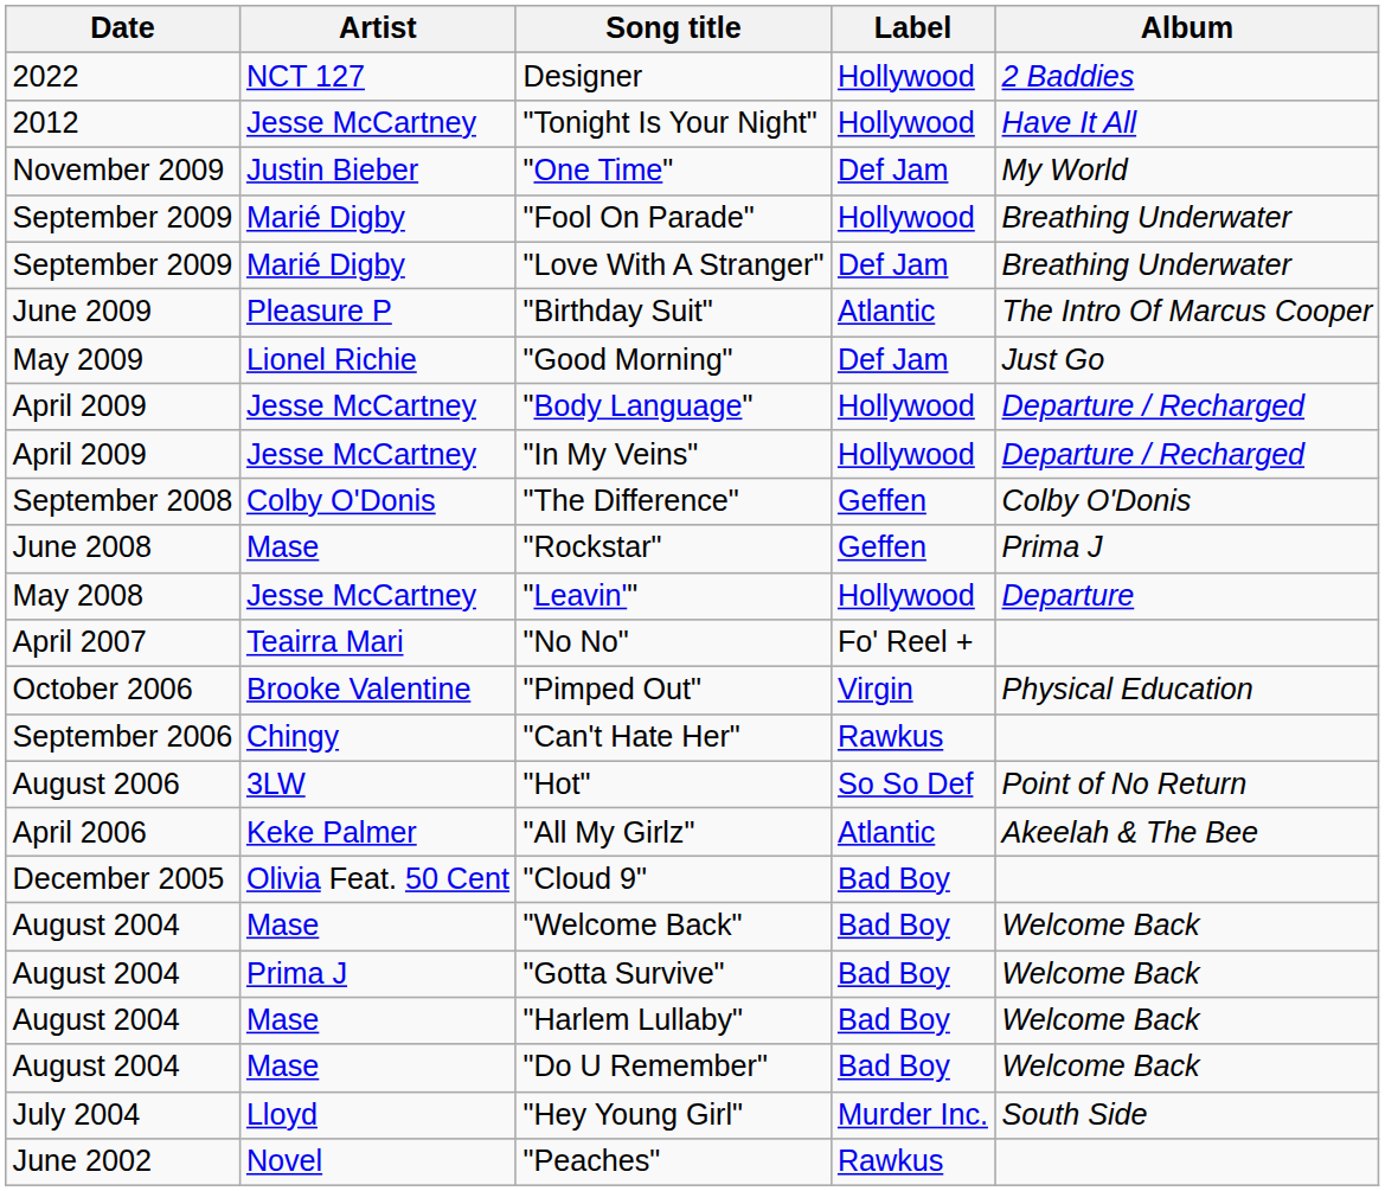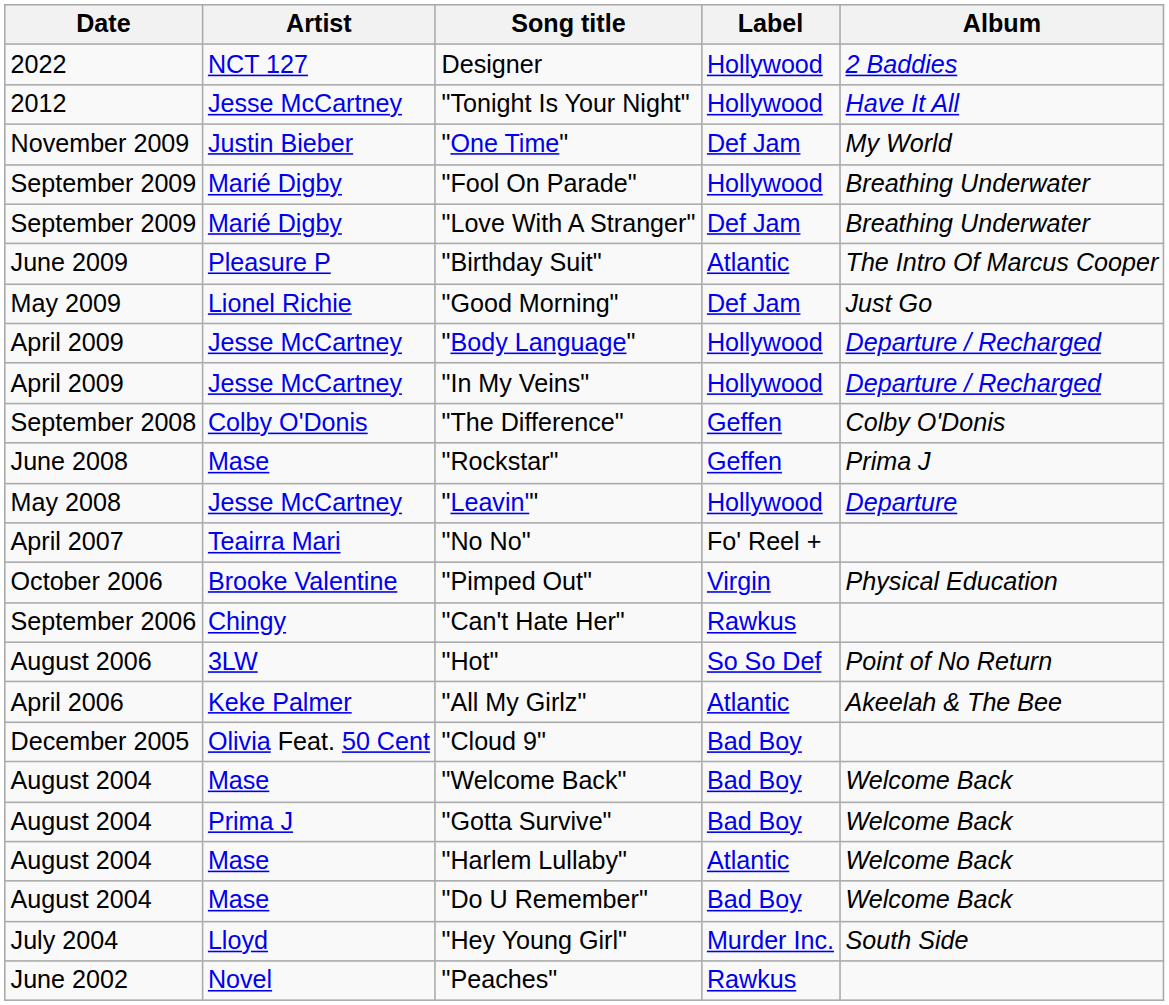 <table class="wikitable">
 <tr>
 <th>Date</th>
 <th>Artist</th>
 <th>Song title</th>
 <th>Label</th>
 <th>Album</th>
 </tr>
 <tr>
 <td>2022</td>
 <td><a href='#'>NCT 127</a></td>
 <td>Designer</td>
 <td><a href='#'>Hollywood</a></td>
 <td><em><a href='#'>2 Baddies</a></em></td>
 </tr>
 <tr>
 <td>2012</td>
 <td><a href='#'>Jesse McCartney</a></td>
 <td>"Tonight Is Your Night"</td>
 <td><a href='#'>Hollywood</a></td>
 <td><em><a href='#'>Have It All</a></em></td>
 </tr>
 <tr>
 <td>November 2009</td>
 <td><a href='#'>Justin Bieber</a></td>
 <td>"<a href='#'>One Time</a>"</td>
 <td><a href='#'>Def Jam</a></td>
 <td><em>My World</em></td>
 </tr>
 <tr>
 <td>September 2009</td>
 <td><a href='#'>Marié Digby</a></td>
 <td>"Fool On Parade"</td>
 <td><a href='#'>Hollywood</a></td>
 <td><em>Breathing Underwater</em></td>
 </tr>
 <tr>
 <td>September 2009</td>
 <td><a href='#'>Marié Digby</a></td>
 <td>"Love With A Stranger"</td>
 <td><a href='#'>Def Jam</a></td>
 <td><em>Breathing Underwater</em></td>
 </tr>
 <tr>
 <td>June 2009</td>
 <td><a href='#'>Pleasure P</a></td>
 <td>"Birthday Suit"</td>
 <td><a href='#'>Atlantic</a></td>
 <td><em>The Intro Of Marcus Cooper</em></td>
 </tr>
 <tr>
 <td>May 2009</td>
 <td><a href='#'>Lionel Richie</a></td>
 <td>"Good Morning"</td>
 <td><a href='#'>Def Jam</a></td>
 <td><em>Just Go</em></td>
 </tr>
 <tr>
 <td>April 2009</td>
 <td><a href='#'>Jesse McCartney</a></td>
 <td>"<a href='#'>Body Language</a>"</td>
 <td><a href='#'>Hollywood</a></td>
 <td><em><a href='#'>Departure / Recharged</a></em></td>
 </tr>
 <tr>
 <td>April 2009</td>
 <td><a href='#'>Jesse McCartney</a></td>
 <td>"In My Veins"</td>
 <td><a href='#'>Hollywood</a></td>
 <td><em><a href='#'>Departure / Recharged</a></em></td>
 </tr>
 <tr>
 <td>September 2008</td>
 <td><a href='#'>Colby O'Donis</a></td>
 <td>"The Difference"</td>
 <td><a href='#'>Geffen</a></td>
 <td><em>Colby O'Donis</em></td>
 </tr>
 <tr>
 <td>June 2008</td>
 <td><a href='#'>Mase</a></td>
 <td>"Rockstar"</td>
 <td><a href='#'>Geffen</a></td>
 <td><em>Prima J</em></td>
 </tr>
 <tr>
 <td>May 2008</td>
 <td><a href='#'>Jesse McCartney</a></td>
 <td>"<a href='#'>Leavin'</a>"</td>
 <td><a href='#'>Hollywood</a></td>
 <td><em><a href='#'>Departure</a></em></td>
 </tr>
 <tr>
 <td>April 2007</td>
 <td><a href='#'>Teairra Mari</a></td>
 <td>"No No"</td>
 <td>Fo' Reel +</td>
 <td></td>
 </tr>
 <tr>
 <td>October 2006</td>
 <td><a href='#'>Brooke Valentine</a></td>
 <td>"Pimped Out"</td>
 <td><a href='#'>Virgin</a></td>
 <td><em>Physical Education</em></td>
 </tr>
 <tr>
 <td>September 2006</td>
 <td><a href='#'>Chingy</a></td>
 <td>"Can't Hate Her"</td>
 <td><a href='#'>Rawkus</a></td>
 <td></td>
 </tr>
 <tr>
 <td>August 2006</td>
 <td><a href='#'>3LW</a></td>
 <td>"Hot"</td>
 <td><a href='#'>So So Def</a></td>
 <td><em>Point of No Return</em></td>
 </tr>
 <tr>
 <td>April 2006</td>
 <td><a href='#'>Keke Palmer</a></td>
 <td>"All My Girlz"</td>
 <td><a href='#'>Atlantic</a></td>
 <td><em>Akeelah & The Bee</em></td>
 </tr>
 <tr>
 <td>December 2005</td>
 <td><a href='#'>Olivia</a> Feat. <a href='#'>50 Cent</a></td>
 <td>"Cloud 9"</td>
 <td><a href='#'>Bad Boy</a></td>
 <td></td>
 </tr>
 <tr>
 <td>August 2004</td>
 <td><a href='#'>Mase</a></td>
 <td>"Welcome Back"</td>
 <td><a href='#'>Bad Boy</a></td>
 <td><em>Welcome Back</em></td>
 </tr>
 <tr>
 <td>August 2004</td>
 <td><a href='#'>Prima J</a></td>
 <td>"Gotta Survive"</td>
 <td><a href='#'>Bad Boy</a></td>
 <td><em>Welcome Back</em></td>
 </tr>
 <tr>
 <td>August 2004</td>
 <td><a href='#'>Mase</a></td>
 <td>"Harlem Lullaby"</td>
-<td><a href='#'>Bad Boy</a></td>
+<td><a href='#'>Atlantic</a></td>
 <td><em>Welcome Back</em></td>
 </tr>
 <tr>
 <td>August 2004</td>
 <td><a href='#'>Mase</a></td>
 <td>"Do U Remember"</td>
 <td><a href='#'>Bad Boy</a></td>
 <td><em>Welcome Back</em></td>
 </tr>
 <tr>
 <td>July 2004</td>
 <td><a href='#'>Lloyd</a></td>
 <td>"Hey Young Girl"</td>
 <td><a href='#'>Murder Inc.</a></td>
 <td><em>South Side</em></td>
 </tr>
 <tr>
 <td>June 2002</td>
 <td><a href='#'>Novel</a></td>
 <td>"Peaches"</td>
 <td><a href='#'>Rawkus</a></td>
 <td></td>
 </tr>
 </table>
